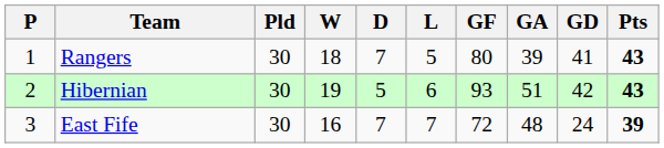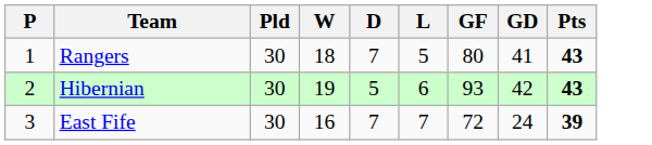 <table class="wikitable" style="text-align: center;">
 <tr>
 <th width=30>P</th>
 <th width=140>Team</th>
 <th width=30>Pld</th>
 <th width=30>W</th>
 <th width=30>D</th>
 <th width=30>L</th>
 <th width=30>GF</th>
-<th width=30>GA</th>
 <th width=30>GD</th>
 <th width=30>Pts</th>
 </tr>
 <tr>
 <td>1</td>
 <td align=left><a href='#'>Rangers</a></td>
 <td>30</td>
 <td>18</td>
 <td>7</td>
 <td>5</td>
 <td>80</td>
-<td>39</td>
 <td>41</td>
 <td><strong>43</strong></td>
 </tr>
 <tr style="background:#ccffcc;">
 <td>2</td>
 <td align=left><a href='#'>Hibernian</a></td>
 <td>30</td>
 <td>19</td>
 <td>5</td>
 <td>6</td>
 <td>93</td>
-<td>51</td>
 <td>42</td>
 <td><strong>43</strong></td>
 </tr>
 <tr>
 <td>3</td>
 <td align=left><a href='#'>East Fife</a></td>
 <td>30</td>
 <td>16</td>
 <td>7</td>
 <td>7</td>
 <td>72</td>
-<td>48</td>
 <td>24</td>
 <td><strong>39</strong></td>
 </tr>
 </table>
